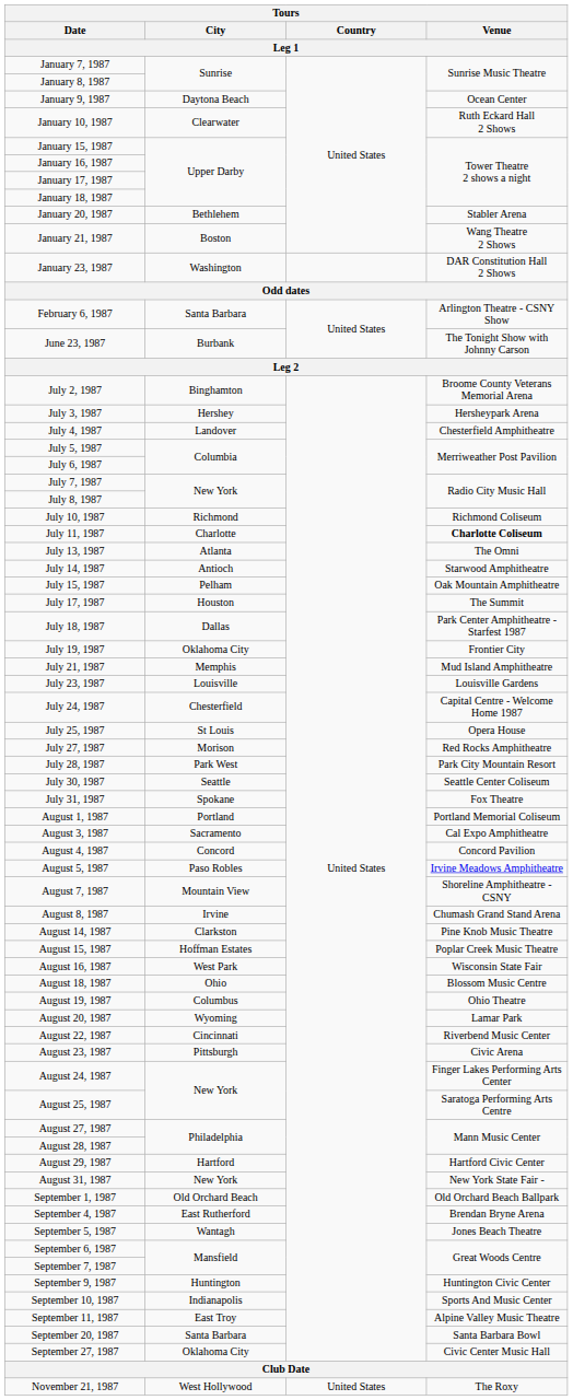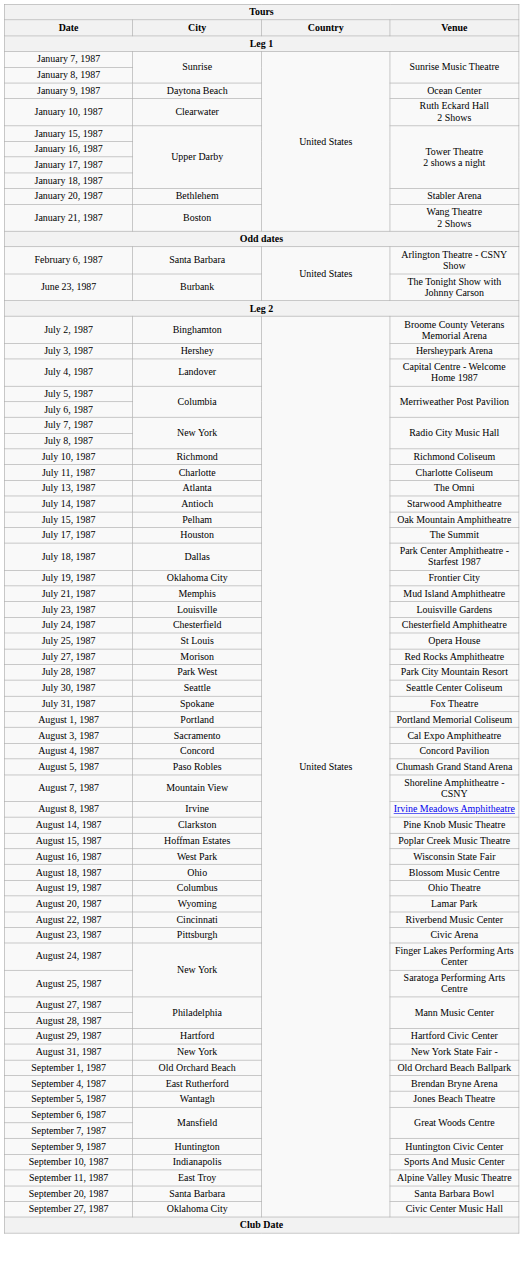 <table class="wikitable"style="text-align:center;">
 <tr>
 <th colspan="4">Tours</th>
 </tr>
 <tr>
 <th width="200">Date</th>
 <th width="200">City</th>
 <th width="200">Country</th>
 <th width="200">Venue</th>
 </tr>
 <tr>
 <th colspan="4">Leg 1</th>
 </tr>
 <tr>
 <td>January 7, 1987</td>
 <td rowspan="2">Sunrise</td>
 <td rowspan="10">United States</td>
 <td rowspan="2">Sunrise Music Theatre</td>
 </tr>
 <tr>
 <td>January 8, 1987</td>
 </tr>
 <tr>
 <td>January 9, 1987</td>
 <td>Daytona Beach</td>
 <td>Ocean Center</td>
 </tr>
 <tr>
 <td>January 10, 1987</td>
 <td>Clearwater</td>
 <td>Ruth Eckard Hall<br>2 Shows</td>
 </tr>
 <tr>
 <td>January 15, 1987</td>
 <td rowspan="4">Upper Darby</td>
 <td rowspan="4">Tower Theatre<br>2 shows a night</td>
 </tr>
 <tr>
 <td>January 16, 1987</td>
 </tr>
 <tr>
 <td>January 17, 1987</td>
 </tr>
 <tr>
 <td>January 18, 1987</td>
 </tr>
 <tr>
 <td>January 20, 1987</td>
 <td>Bethlehem</td>
 <td>Stabler Arena</td>
 </tr>
 <tr>
 <td>January 21, 1987</td>
 <td>Boston</td>
 <td>Wang Theatre<br>2 Shows</td>
 </tr>
 <tr>
-<td>January 23, 1987</td>
-<td>Washington</td>
-<td></td>
-<td>DAR Constitution Hall<br>2 Shows</td>
-</tr>
-<tr>
 <th colspan="4">Odd dates</th>
 </tr>
 <tr>
 <td>February 6, 1987</td>
 <td>Santa Barbara</td>
 <td rowspan="2">United States</td>
 <td>Arlington Theatre - CSNY Show</td>
 </tr>
 <tr>
 <td>June 23, 1987</td>
 <td>Burbank</td>
 <td>The Tonight Show with Johnny Carson</td>
 </tr>
 <tr>
 <th colspan="4">Leg 2</th>
 </tr>
 <tr>
 <td>July 2, 1987</td>
 <td>Binghamton</td>
 <td rowspan="53">United States</td>
 <td>Broome County Veterans Memorial Arena</td>
 </tr>
 <tr>
 <td>July 3, 1987</td>
 <td>Hershey</td>
 <td>Hersheypark Arena</td>
 </tr>
 <tr>
 <td>July 4, 1987</td>
 <td>Landover</td>
-<td>Chesterfield Amphitheatre</td>
+<td>Capital Centre - Welcome Home 1987</td>
 </tr>
 <tr>
 <td>July 5, 1987</td>
 <td rowspan="2">Columbia</td>
 <td rowspan="2">Merriweather Post Pavilion</td>
 </tr>
 <tr>
 <td>July 6, 1987</td>
 </tr>
 <tr>
 <td>July 7, 1987</td>
 <td rowspan="2">New York</td>
 <td rowspan="2">Radio City Music Hall</td>
 </tr>
 <tr>
 <td>July 8, 1987</td>
 </tr>
 <tr>
 <td>July 10, 1987</td>
 <td>Richmond</td>
 <td>Richmond Coliseum</td>
 </tr>
 <tr>
 <td>July 11, 1987</td>
 <td>Charlotte</td>
-<td><strong>Charlotte Coliseum</strong></td>
+<td>Charlotte Coliseum</td>
 </tr>
 <tr>
 <td>July 13, 1987</td>
 <td>Atlanta</td>
 <td>The Omni</td>
 </tr>
 <tr>
 <td>July 14, 1987</td>
 <td>Antioch</td>
 <td>Starwood Amphitheatre</td>
 </tr>
 <tr>
 <td>July 15, 1987</td>
 <td>Pelham</td>
 <td>Oak Mountain Amphitheatre</td>
 </tr>
 <tr>
 <td>July 17, 1987</td>
 <td>Houston</td>
 <td>The Summit</td>
 </tr>
 <tr>
 <td>July 18, 1987</td>
 <td>Dallas</td>
 <td>Park Center Amphitheatre - Starfest 1987</td>
 </tr>
 <tr>
 <td>July 19, 1987</td>
 <td>Oklahoma City</td>
 <td>Frontier City</td>
 </tr>
 <tr>
 <td>July 21, 1987</td>
 <td>Memphis</td>
 <td>Mud Island Amphitheatre</td>
 </tr>
 <tr>
 <td>July 23, 1987</td>
 <td>Louisville</td>
 <td>Louisville Gardens</td>
 </tr>
 <tr>
 <td>July 24, 1987</td>
 <td>Chesterfield</td>
-<td>Capital Centre - Welcome Home 1987</td>
+<td>Chesterfield Amphitheatre</td>
 </tr>
 <tr>
 <td>July 25, 1987</td>
 <td>St Louis</td>
 <td>Opera House</td>
 </tr>
 <tr>
 <td>July 27, 1987</td>
 <td>Morison</td>
 <td>Red Rocks Amphitheatre</td>
 </tr>
 <tr>
 <td>July 28, 1987</td>
 <td>Park West</td>
 <td>Park City Mountain Resort</td>
 </tr>
 <tr>
 <td>July 30, 1987</td>
 <td>Seattle</td>
 <td>Seattle Center Coliseum</td>
 </tr>
 <tr>
 <td>July 31, 1987</td>
 <td>Spokane</td>
 <td>Fox Theatre</td>
 </tr>
 <tr>
 <td>August 1, 1987</td>
 <td>Portland</td>
 <td>Portland Memorial Coliseum</td>
 </tr>
 <tr>
 <td>August 3, 1987</td>
 <td>Sacramento</td>
 <td>Cal Expo Amphitheatre</td>
 </tr>
 <tr>
 <td>August 4, 1987</td>
 <td>Concord</td>
 <td>Concord Pavilion</td>
 </tr>
 <tr>
 <td>August 5, 1987</td>
 <td>Paso Robles</td>
-<td><a href='#'>Irvine Meadows Amphitheatre</a></td>
+<td>Chumash Grand Stand Arena</td>
 </tr>
 <tr>
 <td>August 7, 1987</td>
 <td>Mountain View</td>
 <td>Shoreline Amphitheatre - CSNY</td>
 </tr>
 <tr>
 <td>August 8, 1987</td>
 <td>Irvine</td>
-<td>Chumash Grand Stand Arena</td>
+<td><a href='#'>Irvine Meadows Amphitheatre</a></td>
 </tr>
 <tr>
 <td>August 14, 1987</td>
 <td>Clarkston</td>
 <td>Pine Knob Music Theatre</td>
 </tr>
 <tr>
 <td>August 15, 1987</td>
 <td>Hoffman Estates</td>
 <td>Poplar Creek Music Theatre</td>
 </tr>
 <tr>
 <td>August 16, 1987</td>
 <td>West Park</td>
 <td>Wisconsin State Fair</td>
 </tr>
 <tr>
 <td>August 18, 1987</td>
 <td>Ohio</td>
 <td>Blossom Music Centre</td>
 </tr>
 <tr>
 <td>August 19, 1987</td>
 <td>Columbus</td>
 <td>Ohio Theatre</td>
 </tr>
 <tr>
 <td>August 20, 1987</td>
 <td>Wyoming</td>
 <td>Lamar Park</td>
 </tr>
 <tr>
 <td>August 22, 1987</td>
 <td>Cincinnati</td>
 <td>Riverbend Music Center</td>
 </tr>
 <tr>
 <td>August 23, 1987</td>
 <td>Pittsburgh</td>
 <td>Civic Arena</td>
 </tr>
 <tr>
 <td>August 24, 1987</td>
 <td rowspan="2">New York</td>
 <td>Finger Lakes Performing Arts Center</td>
 </tr>
 <tr>
 <td>August 25, 1987</td>
 <td>Saratoga Performing Arts Centre</td>
 </tr>
 <tr>
 <td>August 27, 1987</td>
 <td rowspan="2">Philadelphia</td>
 <td rowspan="2">Mann Music Center</td>
 </tr>
 <tr>
 <td>August 28, 1987</td>
 </tr>
 <tr>
 <td>August 29, 1987</td>
 <td>Hartford</td>
 <td>Hartford Civic Center</td>
 </tr>
 <tr>
 <td>August 31, 1987</td>
 <td>New York</td>
 <td>New York State Fair -</td>
 </tr>
 <tr>
 <td>September 1, 1987</td>
 <td>Old Orchard Beach</td>
 <td>Old Orchard Beach Ballpark</td>
 </tr>
 <tr>
 <td>September 4, 1987</td>
 <td>East Rutherford</td>
 <td>Brendan Bryne Arena</td>
 </tr>
 <tr>
 <td>September 5, 1987</td>
 <td>Wantagh</td>
 <td>Jones Beach Theatre</td>
 </tr>
 <tr>
 <td>September 6, 1987</td>
 <td rowspan="2">Mansfield</td>
 <td rowspan="2">Great Woods Centre</td>
 </tr>
 <tr>
 <td>September 7, 1987</td>
 </tr>
 <tr>
 <td>September 9, 1987</td>
 <td>Huntington</td>
 <td>Huntington Civic Center</td>
 </tr>
 <tr>
 <td>September 10, 1987</td>
 <td>Indianapolis</td>
 <td>Sports And Music Center</td>
 </tr>
 <tr>
 <td>September 11, 1987</td>
 <td>East Troy</td>
 <td>Alpine Valley Music Theatre</td>
 </tr>
 <tr>
 <td>September 20, 1987</td>
 <td>Santa Barbara</td>
 <td>Santa Barbara Bowl</td>
 </tr>
 <tr>
 <td>September 27, 1987</td>
 <td>Oklahoma City</td>
 <td>Civic Center Music Hall</td>
 </tr>
 <tr>
 <th colspan="4">Club Date</th>
 </tr>
-<tr>
-<td>November 21, 1987</td>
-<td>West Hollywood</td>
-<td>United States</td>
-<td>The Roxy</td>
-</tr>
 </table>
